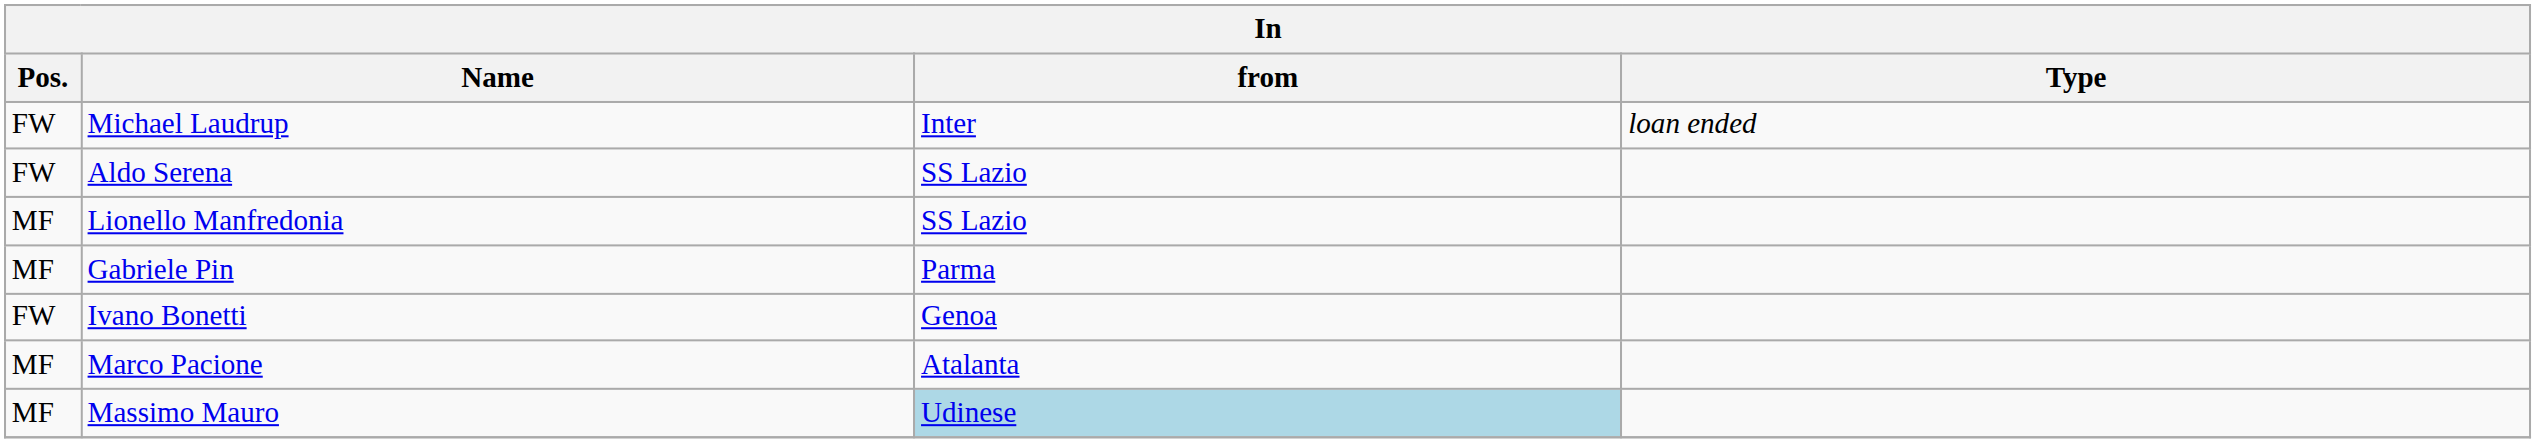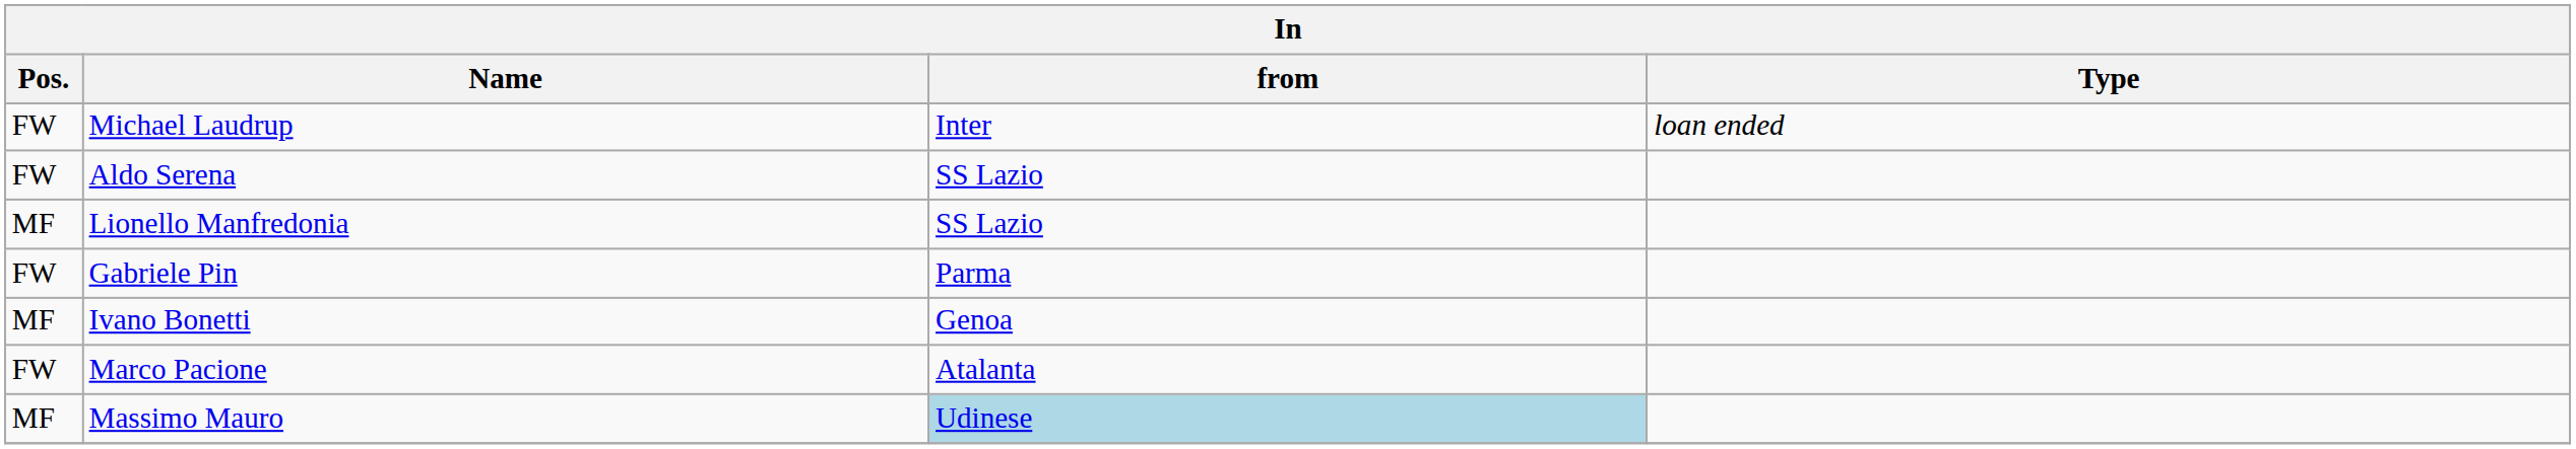 <table class="wikitable" style="font-size:90%;width:99%;">
 <tr>
 <th colspan="4">In</th>
 </tr>
 <tr>
 <th width=3%>Pos.</th>
 <th width=33%>Name</th>
 <th width=28%>from</th>
 <th width=36%>Type</th>
 </tr>
 <tr>
 <td>FW</td>
 <td><a href='#'>Michael Laudrup</a></td>
 <td><a href='#'>Inter</a></td>
 <td><em>loan ended</em></td>
 </tr>
 <tr>
 <td>FW</td>
 <td><a href='#'>Aldo Serena</a></td>
 <td><a href='#'>SS Lazio</a></td>
 <td></td>
 </tr>
 <tr>
 <td>MF</td>
 <td><a href='#'>Lionello Manfredonia</a></td>
 <td><a href='#'>SS Lazio</a></td>
 <td></td>
 </tr>
 <tr>
-<td>MF</td>
+<td>FW</td>
 <td><a href='#'>Gabriele Pin</a></td>
 <td><a href='#'>Parma</a></td>
 <td></td>
 </tr>
 <tr>
-<td>FW</td>
+<td>MF</td>
 <td><a href='#'>Ivano Bonetti</a></td>
 <td><a href='#'>Genoa</a></td>
 <td></td>
 </tr>
 <tr>
-<td>MF</td>
+<td>FW</td>
 <td><a href='#'>Marco Pacione</a></td>
 <td><a href='#'>Atalanta</a></td>
 <td></td>
 </tr>
 <tr>
 <td>MF</td>
 <td><a href='#'>Massimo Mauro</a></td>
 <td style="background: lightblue;"><a href='#'>Udinese</a></td>
 <td></td>
 </tr>
 <tr>
 </tr>
 </table>
